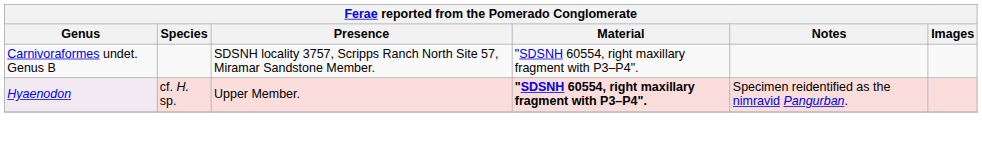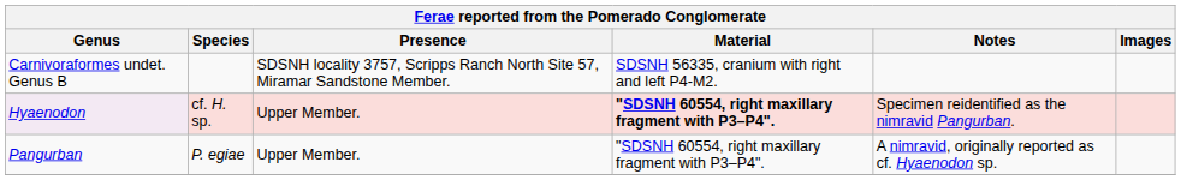 <table class="wikitable" align="center">
 <tr>
 <th colspan="6" align="center"><strong><a href='#'>Ferae</a> reported from the Pomerado Conglomerate</strong></th>
 </tr>
 <tr>
 <th>Genus</th>
 <th>Species</th>
 <th>Presence</th>
 <th><strong>Material</strong></th>
 <th>Notes</th>
 <th>Images</th>
 </tr>
 <tr>
 <td><a href='#'>Carnivoraformes</a> undet. Genus B</td>
 <td></td>
 <td>SDSNH locality 3757, Scripps Ranch North Site 57, Miramar Sandstone Member.</td>
-<td>"<a href='#'>SDSNH</a> 60554, right maxillary fragment with P3–P4".</td>
+<td><a href='#'>SDSNH</a> 56335, cranium with right and left P4-M2.</td>
 <td></td>
 <td></td>
 </tr>
 <tr>
 <td style="background:#f3e9f3;"><em><a href='#'>Hyaenodon</a></em></td>
 <td style="background:#fbdddb;">cf. <em>H.</em> sp.</td>
 <td style="background:#fbdddb;">Upper Member.</td>
 <td style="background:#fbdddb;"><strong>"<a href='#'>SDSNH</a> 60554, right maxillary fragment with P3–P4".</strong></td>
 <td style="background:#fbdddb;">Specimen reidentified as the <a href='#'>nimravid</a> <em><a href='#'>Pangurban</a></em>.</td>
 <td style="background:#fbdddb;"></td>
 </tr>
 <tr>
+<td><em><a href='#'>Pangurban</a></em></td>
+<td><em>P. egiae</em></td>
+<td>Upper Member.</td>
+<td>"<a href='#'>SDSNH</a> 60554, right maxillary fragment with P3–P4".</td>
+<td>A <a href='#'>nimravid</a>, originally reported as cf. <em><a href='#'>Hyaenodon</a></em> sp.</td>
+<td></td>
+</tr>
+<tr>
 </tr>
 </table>
